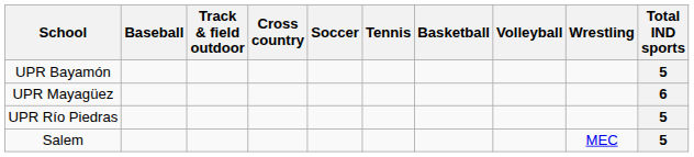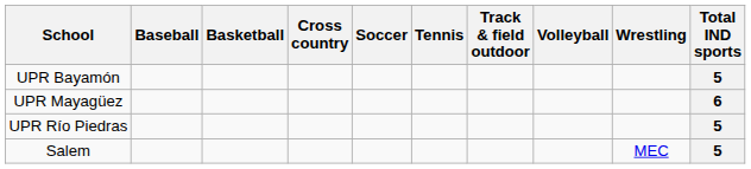 <table class="wikitable" style="text-align:center">
 <tr>
 <th>School</th>
 <th>Baseball</th>
-<th>Track<br>& field<br>outdoor</th>
+<th>Basketball</th>
 <th>Cross<br>country</th>
 <th>Soccer</th>
 <th>Tennis</th>
-<th>Basketball</th>
+<th>Track<br>& field<br>outdoor</th>
 <th>Volleyball</th>
 <th>Wrestling</th>
 <th>Total<br>IND<br>sports</th>
 </tr>
 <tr>
 <td>UPR Bayamón</td>
 <td></td>
 <td></td>
 <td></td>
 <td></td>
 <td></td>
 <td></td>
 <td></td>
 <td></td>
 <th>5</th>
 </tr>
 <tr>
 <td>UPR Mayagüez</td>
 <td></td>
 <td></td>
 <td></td>
 <td></td>
 <td></td>
 <td></td>
 <td></td>
 <td></td>
 <th>6</th>
 </tr>
 <tr>
 <td>UPR Río Piedras</td>
 <td></td>
 <td></td>
 <td></td>
 <td></td>
 <td></td>
 <td></td>
 <td></td>
 <td></td>
 <th>5</th>
 </tr>
 <tr>
 <td>Salem</td>
 <td></td>
 <td></td>
 <td></td>
 <td></td>
 <td></td>
 <td></td>
 <td></td>
 <td><a href='#'>MEC</a></td>
 <th>5</th>
 </tr>
 </table>
